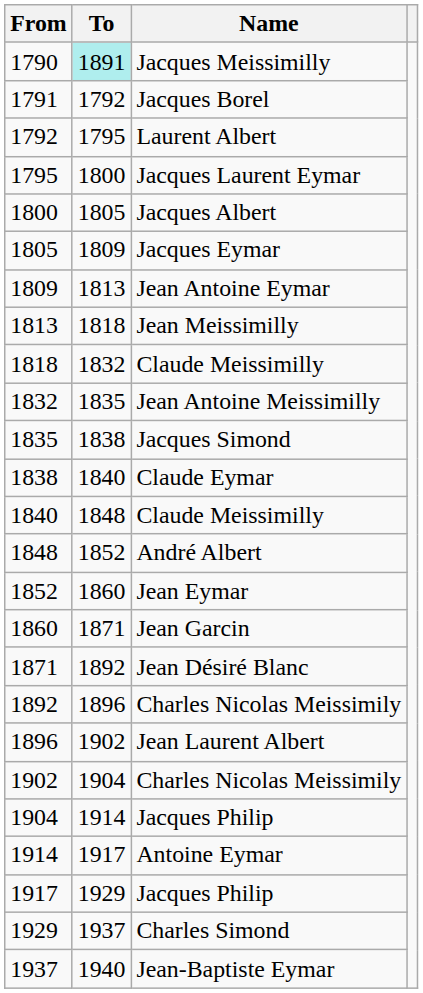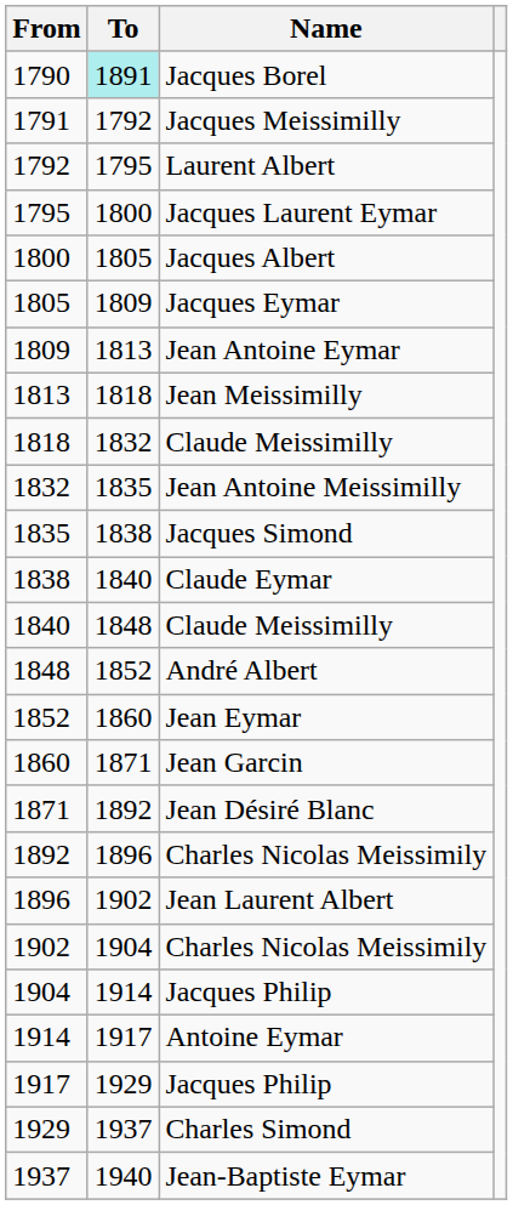 <table class="wikitable">
 <tr>
 <th>From</th>
 <th>To</th>
 <th>Name</th>
 <th></th>
 </tr>
 <tr>
 <td>1790</td>
 <td style="background: paleturquoise;">1891</td>
-<td>Jacques Meissimilly</td>
+<td>Jacques Borel</td>
 </tr>
 <tr>
 <td>1791</td>
 <td>1792</td>
-<td>Jacques Borel</td>
+<td>Jacques Meissimilly</td>
 </tr>
 <tr>
 <td>1792</td>
 <td>1795</td>
 <td>Laurent Albert</td>
 </tr>
 <tr>
 <td>1795</td>
 <td>1800</td>
 <td>Jacques Laurent Eymar</td>
 </tr>
 <tr>
 <td>1800</td>
 <td>1805</td>
 <td>Jacques Albert</td>
 </tr>
 <tr>
 <td>1805</td>
 <td>1809</td>
 <td>Jacques Eymar</td>
 </tr>
 <tr>
 <td>1809</td>
 <td>1813</td>
 <td>Jean Antoine Eymar</td>
 </tr>
 <tr>
 <td>1813</td>
 <td>1818</td>
 <td>Jean Meissimilly</td>
 </tr>
 <tr>
 <td>1818</td>
 <td>1832</td>
 <td>Claude Meissimilly</td>
 </tr>
 <tr>
 <td>1832</td>
 <td>1835</td>
 <td>Jean Antoine Meissimilly</td>
 </tr>
 <tr>
 <td>1835</td>
 <td>1838</td>
 <td>Jacques Simond</td>
 </tr>
 <tr>
 <td>1838</td>
 <td>1840</td>
 <td>Claude Eymar</td>
 </tr>
 <tr>
 <td>1840</td>
 <td>1848</td>
 <td>Claude Meissimilly</td>
 </tr>
 <tr>
 <td>1848</td>
 <td>1852</td>
 <td>André Albert</td>
 </tr>
 <tr>
 <td>1852</td>
 <td>1860</td>
 <td>Jean Eymar</td>
 </tr>
 <tr>
 <td>1860</td>
 <td>1871</td>
 <td>Jean Garcin</td>
 </tr>
 <tr>
 <td>1871</td>
 <td>1892</td>
 <td>Jean Désiré Blanc</td>
 </tr>
 <tr>
 <td>1892</td>
 <td>1896</td>
 <td>Charles Nicolas Meissimily</td>
 </tr>
 <tr>
 <td>1896</td>
 <td>1902</td>
 <td>Jean Laurent Albert</td>
 </tr>
 <tr>
 <td>1902</td>
 <td>1904</td>
 <td>Charles Nicolas Meissimily</td>
 </tr>
 <tr>
 <td>1904</td>
 <td>1914</td>
 <td>Jacques Philip</td>
 </tr>
 <tr>
 <td>1914</td>
 <td>1917</td>
 <td>Antoine Eymar</td>
 </tr>
 <tr>
 <td>1917</td>
 <td>1929</td>
 <td>Jacques Philip</td>
 </tr>
 <tr>
 <td>1929</td>
 <td>1937</td>
 <td>Charles Simond</td>
 </tr>
 <tr>
 <td>1937</td>
 <td>1940</td>
 <td>Jean-Baptiste Eymar</td>
 </tr>
 </table>
